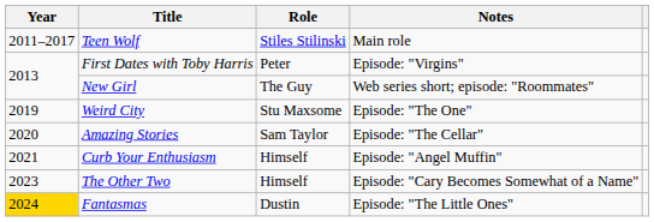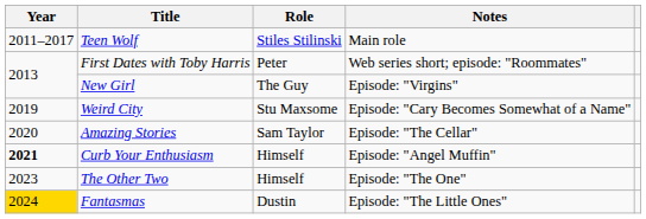 <table class="wikitable sortable">
 <tr>
 <th>Year</th>
 <th>Title</th>
 <th>Role</th>
 <th class="unsortable">Notes</th>
 <th class="unsortable"></th>
 </tr>
 <tr>
 <td>2011–2017</td>
 <td><em><a href='#'>Teen Wolf</a></em></td>
 <td><a href='#'>Stiles Stilinski</a></td>
 <td>Main role</td>
 <td></td>
 </tr>
 <tr>
 <td rowspan="2">2013</td>
 <td><em>First Dates with Toby Harris</em></td>
 <td>Peter</td>
-<td>Episode: "Virgins"</td>
+<td>Web series short; episode: "Roommates"</td>
 <td></td>
 </tr>
 <tr>
 <td><em><a href='#'>New Girl</a></em></td>
 <td>The Guy</td>
-<td>Web series short; episode: "Roommates"</td>
+<td>Episode: "Virgins"</td>
 <td></td>
 </tr>
 <tr>
 <td>2019</td>
 <td><em><a href='#'>Weird City</a></em></td>
 <td>Stu Maxsome</td>
-<td>Episode: "The One"</td>
+<td>Episode: "Cary Becomes Somewhat of a Name"</td>
 <td></td>
 </tr>
 <tr>
 <td>2020</td>
 <td><em><a href='#'>Amazing Stories</a></em></td>
 <td>Sam Taylor</td>
 <td>Episode: "The Cellar"</td>
 <td></td>
 </tr>
 <tr>
-<td>2021</td>
+<td><strong>2021</strong></td>
 <td><em><a href='#'>Curb Your Enthusiasm</a></em></td>
 <td>Himself</td>
 <td>Episode: "Angel Muffin"</td>
 <td></td>
 </tr>
 <tr>
 <td>2023</td>
 <td data-sort-value="Other Two, The"><em><a href='#'>The Other Two</a></em></td>
 <td>Himself</td>
-<td>Episode: "Cary Becomes Somewhat of a Name"</td>
+<td>Episode: "The One"</td>
 <td><em></em></td>
 </tr>
 <tr>
 <td style="background: gold;">2024</td>
 <td><em><a href='#'>Fantasmas</a></em></td>
 <td>Dustin</td>
 <td>Episode: "The Little Ones"</td>
 <td><em></em></td>
 </tr>
 </table>
